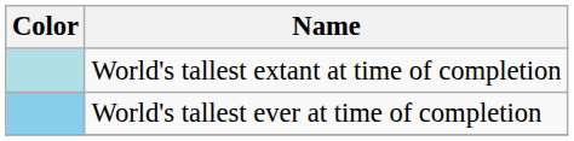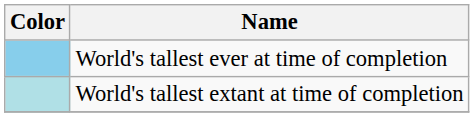 <table class="wikitable">
 <tr>
 <th>Color</th>
 <th>Name</th>
 </tr>
 <tr>
+<td class="mw-no-invert" style="background-color:skyblue"></td>
+<td>World's tallest ever at time of completion</td>
+</tr>
+<tr>
 <td class="mw-no-invert" style="background-color:powderblue;"></td>
 <td>World's tallest extant at time of completion</td>
 </tr>
 <tr>
-<td class="mw-no-invert" style="background-color:skyblue"></td>
-<td>World's tallest ever at time of completion</td>
-</tr>
-<tr>
 </tr>
 </table>
